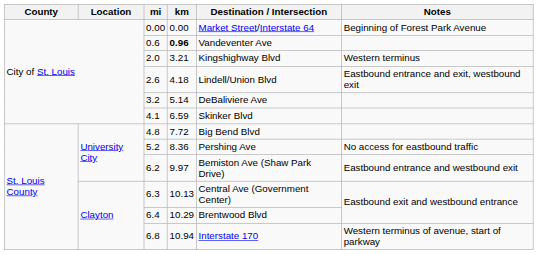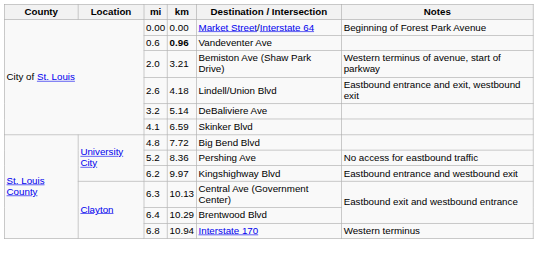 <table class="wikitable">
 <tr>
 <th>County</th>
 <th>Location</th>
 <th>mi</th>
 <th>km</th>
 <th>Destination / Intersection</th>
 <th>Notes</th>
 </tr>
 <tr>
 <td colspan="2" rowspan="6">City of <a href='#'>St. Louis</a></td>
 <td>0.00</td>
 <td>0.00</td>
 <td><a href='#'>Market Street</a>/<a href='#'>Interstate 64</a></td>
 <td>Beginning of Forest Park Avenue</td>
 </tr>
 <tr>
 <td>0.6</td>
 <td><strong>0.96</strong></td>
 <td>Vandeventer Ave</td>
 <td></td>
 </tr>
 <tr>
 <td>2.0</td>
 <td>3.21</td>
-<td>Kingshighway Blvd</td>
-<td>Western terminus</td>
+<td>Bemiston Ave (Shaw Park Drive)</td>
+<td>Western terminus of avenue, start of parkway</td>
 </tr>
 <tr>
 <td>2.6</td>
 <td>4.18</td>
 <td>Lindell/Union Blvd</td>
 <td>Eastbound entrance and exit, westbound exit</td>
 </tr>
 <tr>
 <td>3.2</td>
 <td>5.14</td>
 <td>DeBaliviere Ave</td>
 <td></td>
 </tr>
 <tr>
 <td>4.1</td>
 <td>6.59</td>
 <td>Skinker Blvd</td>
 <td></td>
 </tr>
 <tr>
 <td rowspan="6"><a href='#'>St. Louis County</a></td>
 <td rowspan="3"><a href='#'>University City</a></td>
 <td>4.8</td>
 <td>7.72</td>
 <td>Big Bend Blvd</td>
 <td></td>
 </tr>
 <tr>
 <td>5.2</td>
 <td>8.36</td>
 <td>Pershing Ave</td>
 <td>No access for eastbound traffic</td>
 </tr>
 <tr>
 <td>6.2</td>
 <td>9.97</td>
-<td>Bemiston Ave (Shaw Park Drive)</td>
+<td>Kingshighway Blvd</td>
 <td>Eastbound entrance and westbound exit</td>
 </tr>
 <tr>
 <td rowspan="3"><a href='#'>Clayton</a></td>
 <td>6.3</td>
 <td>10.13</td>
 <td>Central Ave (Government Center)</td>
 <td rowspan="2">Eastbound exit and westbound entrance</td>
 </tr>
 <tr>
 <td>6.4</td>
 <td>10.29</td>
 <td>Brentwood Blvd</td>
 </tr>
 <tr>
 <td>6.8</td>
 <td>10.94</td>
 <td><a href='#'>Interstate 170</a></td>
-<td>Western terminus of avenue, start of parkway</td>
+<td>Western terminus</td>
 </tr>
 </table>
